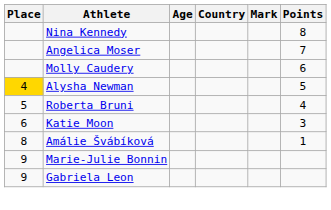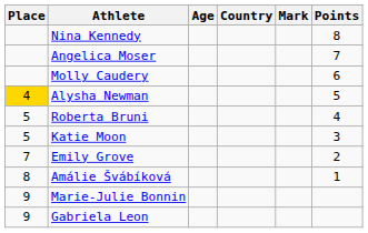 <table class="wikitable mw-datatable sortable">
 <tr>
 <th>Place</th>
 <th>Athlete</th>
 <th>Age</th>
 <th>Country</th>
 <th>Mark</th>
 <th>Points</th>
 </tr>
 <tr>
 <td align=center></td>
 <td><a href='#'>Nina Kennedy</a></td>
 <td></td>
 <td></td>
 <td></td>
 <td align=center>8</td>
 </tr>
 <tr>
 <td align=center></td>
 <td><a href='#'>Angelica Moser</a></td>
 <td></td>
 <td></td>
 <td></td>
 <td align=center>7</td>
 </tr>
 <tr>
 <td align=center></td>
 <td><a href='#'>Molly Caudery</a></td>
 <td></td>
 <td></td>
 <td></td>
 <td align=center>6</td>
 </tr>
 <tr>
 <td align=center style="background: gold;">4</td>
 <td><a href='#'>Alysha Newman</a></td>
 <td></td>
 <td></td>
 <td></td>
 <td align=center>5</td>
 </tr>
 <tr>
 <td align=center>5</td>
 <td><a href='#'>Roberta Bruni</a></td>
 <td></td>
 <td></td>
 <td></td>
 <td align=center>4</td>
 </tr>
 <tr>
-<td align=center>6</td>
+<td align=center>5</td>
 <td><a href='#'>Katie Moon</a></td>
 <td></td>
 <td></td>
 <td></td>
 <td align=center>3</td>
+</tr>
+<tr>
+<td align=center>7</td>
+<td><a href='#'>Emily Grove</a></td>
+<td></td>
+<td></td>
+<td></td>
+<td align=center>2</td>
 </tr>
 <tr>
 <td align=center>8</td>
 <td><a href='#'>Amálie Švábíková</a></td>
 <td></td>
 <td></td>
 <td></td>
 <td align=center>1</td>
 </tr>
 <tr>
 <td align=center>9</td>
 <td><a href='#'>Marie-Julie Bonnin</a></td>
 <td></td>
 <td></td>
 <td></td>
 <td align=center></td>
 </tr>
 <tr>
 <td align=center>9</td>
 <td><a href='#'>Gabriela Leon</a></td>
 <td></td>
 <td></td>
 <td></td>
 <td align=center></td>
 </tr>
 </table>
